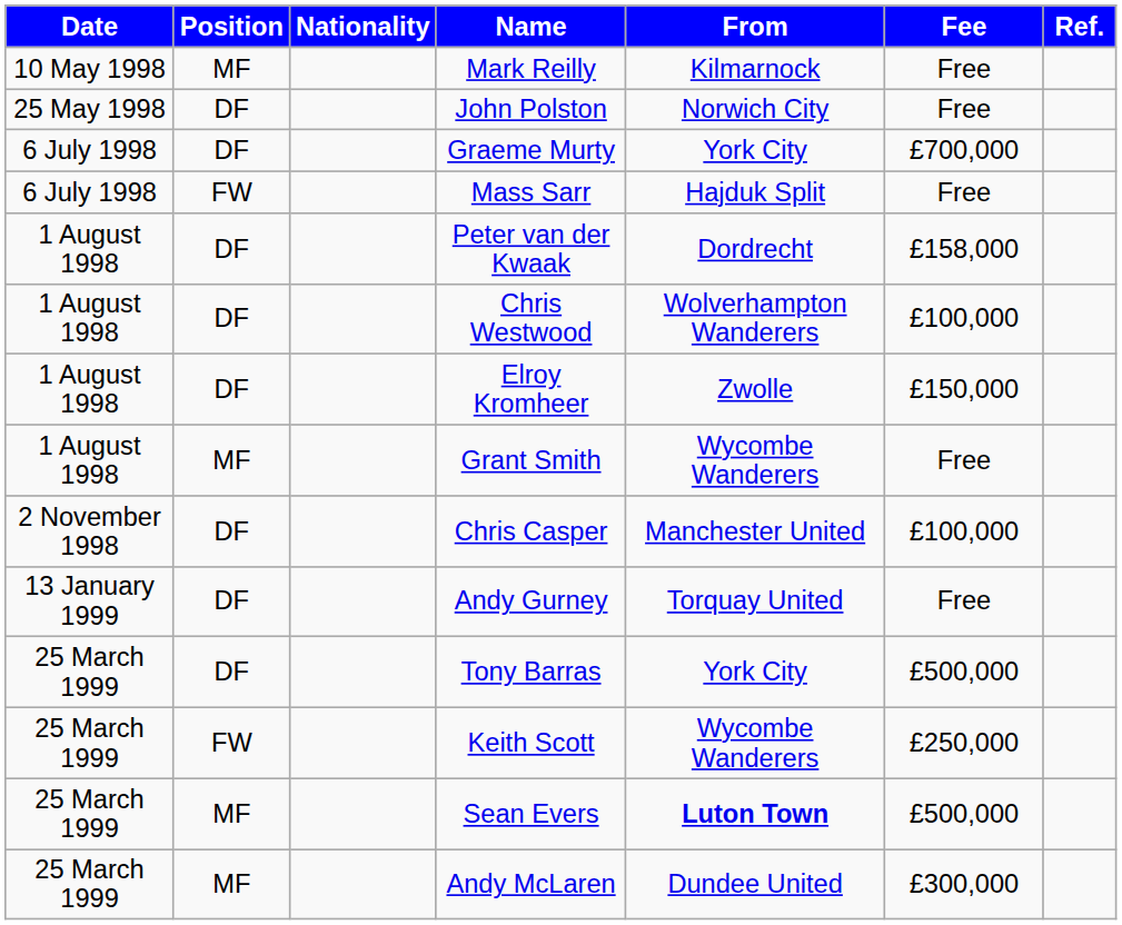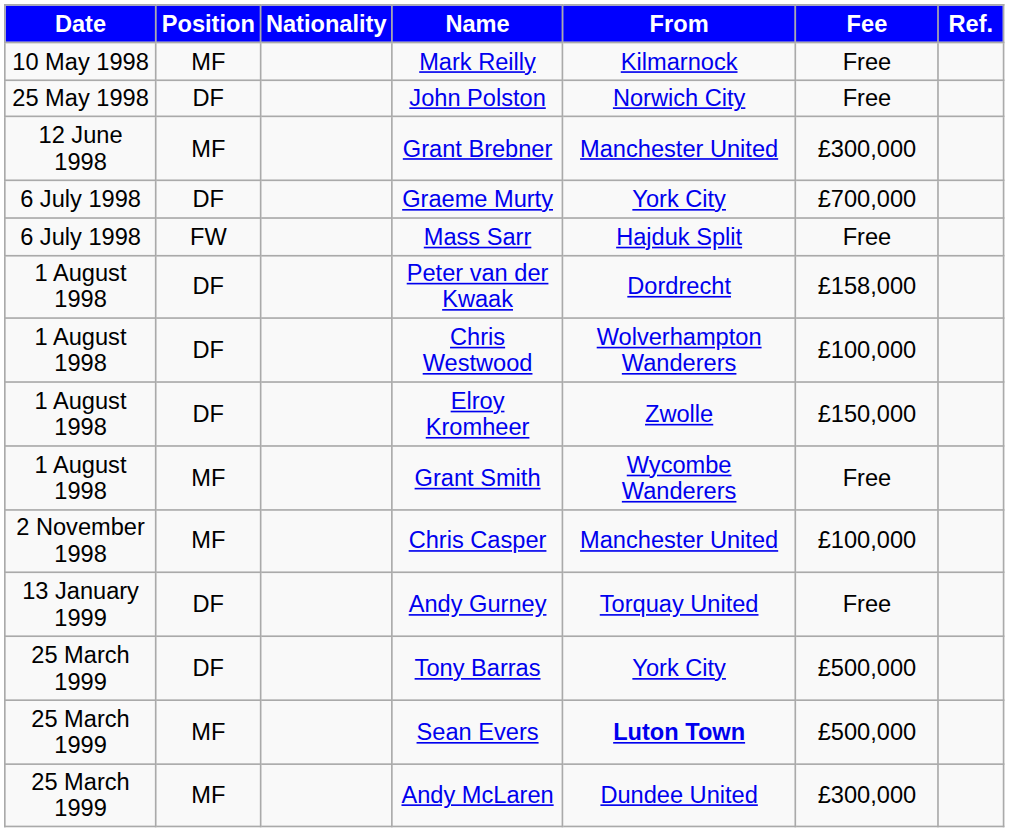 <table class="wikitable"  style="text-align:center; font-size:90%; ">
 <tr>
 <th style="background:#00f; color:white; width:150px;">Date</th>
 <th style="background:#00f; color:white; width:50px;">Position</th>
 <th style="background:#00f; color:white; width:50px;">Nationality</th>
 <th style="background:#00f; color:white; width:200px;">Name</th>
 <th style="background:#00f; color:white; width:250px;">From</th>
 <th style="background:#00f; color:white; width:150px;">Fee</th>
 <th style="background:#00f; color:white; width:50px;">Ref.</th>
 </tr>
 <tr>
 <td>10 May 1998</td>
 <td>MF</td>
 <td></td>
 <td><a href='#'>Mark Reilly</a></td>
 <td><a href='#'>Kilmarnock</a></td>
 <td>Free</td>
 <td></td>
 </tr>
 <tr>
 <td>25 May 1998</td>
 <td>DF</td>
 <td></td>
 <td><a href='#'>John Polston</a></td>
 <td><a href='#'>Norwich City</a></td>
 <td>Free</td>
+<td></td>
+</tr>
+<tr>
+<td>12 June 1998</td>
+<td>MF</td>
+<td></td>
+<td><a href='#'>Grant Brebner</a></td>
+<td><a href='#'>Manchester United</a></td>
+<td>£300,000</td>
 <td></td>
 </tr>
 <tr>
 <td>6 July 1998</td>
 <td>DF</td>
 <td></td>
 <td><a href='#'>Graeme Murty</a></td>
 <td><a href='#'>York City</a></td>
 <td>£700,000</td>
 <td></td>
 </tr>
 <tr>
 <td>6 July 1998</td>
 <td>FW</td>
 <td></td>
 <td><a href='#'>Mass Sarr</a></td>
 <td><a href='#'>Hajduk Split</a></td>
 <td>Free</td>
 <td></td>
 </tr>
 <tr>
 <td>1 August 1998</td>
 <td>DF</td>
 <td></td>
 <td><a href='#'>Peter van der Kwaak</a></td>
 <td><a href='#'>Dordrecht</a></td>
 <td>£158,000</td>
 <td></td>
 </tr>
 <tr>
 <td>1 August 1998</td>
 <td>DF</td>
 <td></td>
 <td><a href='#'>Chris Westwood</a></td>
 <td><a href='#'>Wolverhampton Wanderers</a></td>
 <td>£100,000</td>
 <td></td>
 </tr>
 <tr>
 <td>1 August 1998</td>
 <td>DF</td>
 <td></td>
 <td><a href='#'>Elroy Kromheer</a></td>
 <td><a href='#'>Zwolle</a></td>
 <td>£150,000</td>
 <td></td>
 </tr>
 <tr>
 <td>1 August 1998</td>
 <td>MF</td>
 <td></td>
 <td><a href='#'>Grant Smith</a></td>
 <td><a href='#'>Wycombe Wanderers</a></td>
 <td>Free</td>
 <td></td>
 </tr>
 <tr>
 <td>2 November 1998</td>
-<td>DF</td>
+<td>MF</td>
 <td></td>
 <td><a href='#'>Chris Casper</a></td>
 <td><a href='#'>Manchester United</a></td>
 <td>£100,000</td>
 <td></td>
 </tr>
 <tr>
 <td>13 January 1999</td>
 <td>DF</td>
 <td></td>
 <td><a href='#'>Andy Gurney</a></td>
 <td><a href='#'>Torquay United</a></td>
 <td>Free</td>
 <td></td>
 </tr>
 <tr>
 <td>25 March 1999</td>
 <td>DF</td>
 <td></td>
 <td><a href='#'>Tony Barras</a></td>
 <td><a href='#'>York City</a></td>
 <td>£500,000</td>
 <td></td>
 </tr>
 <tr>
 <td>25 March 1999</td>
-<td>FW</td>
-<td></td>
-<td><a href='#'>Keith Scott</a></td>
-<td><a href='#'>Wycombe Wanderers</a></td>
-<td>£250,000</td>
-<td></td>
-</tr>
-<tr>
-<td>25 March 1999</td>
 <td>MF</td>
 <td></td>
 <td><a href='#'>Sean Evers</a></td>
 <td><strong><a href='#'>Luton Town</a></strong></td>
 <td>£500,000</td>
 <td></td>
 </tr>
 <tr>
 <td>25 March 1999</td>
 <td>MF</td>
 <td></td>
 <td><a href='#'>Andy McLaren</a></td>
 <td><a href='#'>Dundee United</a></td>
 <td>£300,000</td>
 <td></td>
 </tr>
 </table>
